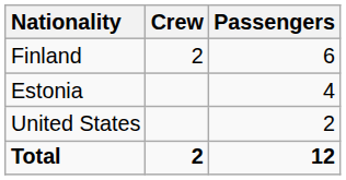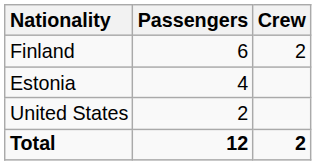 <table class="wikitable sortable floatright" style="font-size:85%; text-align:right; margin:0 0 1.5em 1.5em;">
 <tr>
 <th style="text-align:left;">Nationality</th>
+<th style="text-align:left;">Passengers</th>
 <th style="text-align:left;">Crew</th>
-<th style="text-align:left;">Passengers</th>
 </tr>
 <tr>
 <td style="text-align:left;">Finland</td>
+<td>6</td>
 <td>2</td>
-<td>6</td>
 </tr>
 <tr>
 <td style="text-align:left;">Estonia</td>
+<td>4</td>
 <td></td>
-<td>4</td>
 </tr>
 <tr>
 <td style="text-align:left;">United States</td>
+<td>2</td>
 <td></td>
-<td>2</td>
 </tr>
 <tr class="sortbottom">
 <td style="text-align:left;"><strong>Total</strong></td>
+<td><strong>12</strong></td>
 <td><strong>2</strong></td>
-<td><strong>12</strong></td>
 </tr>
 </table>
